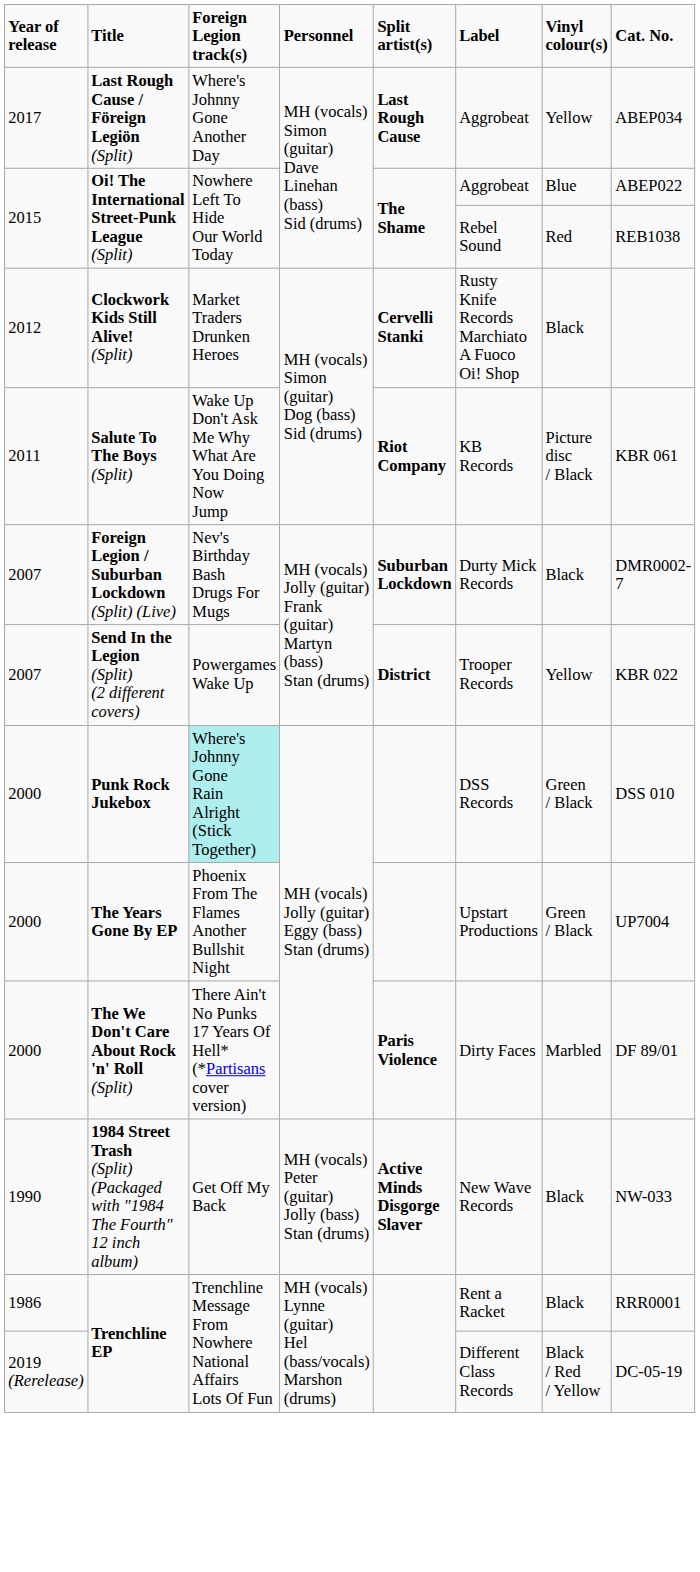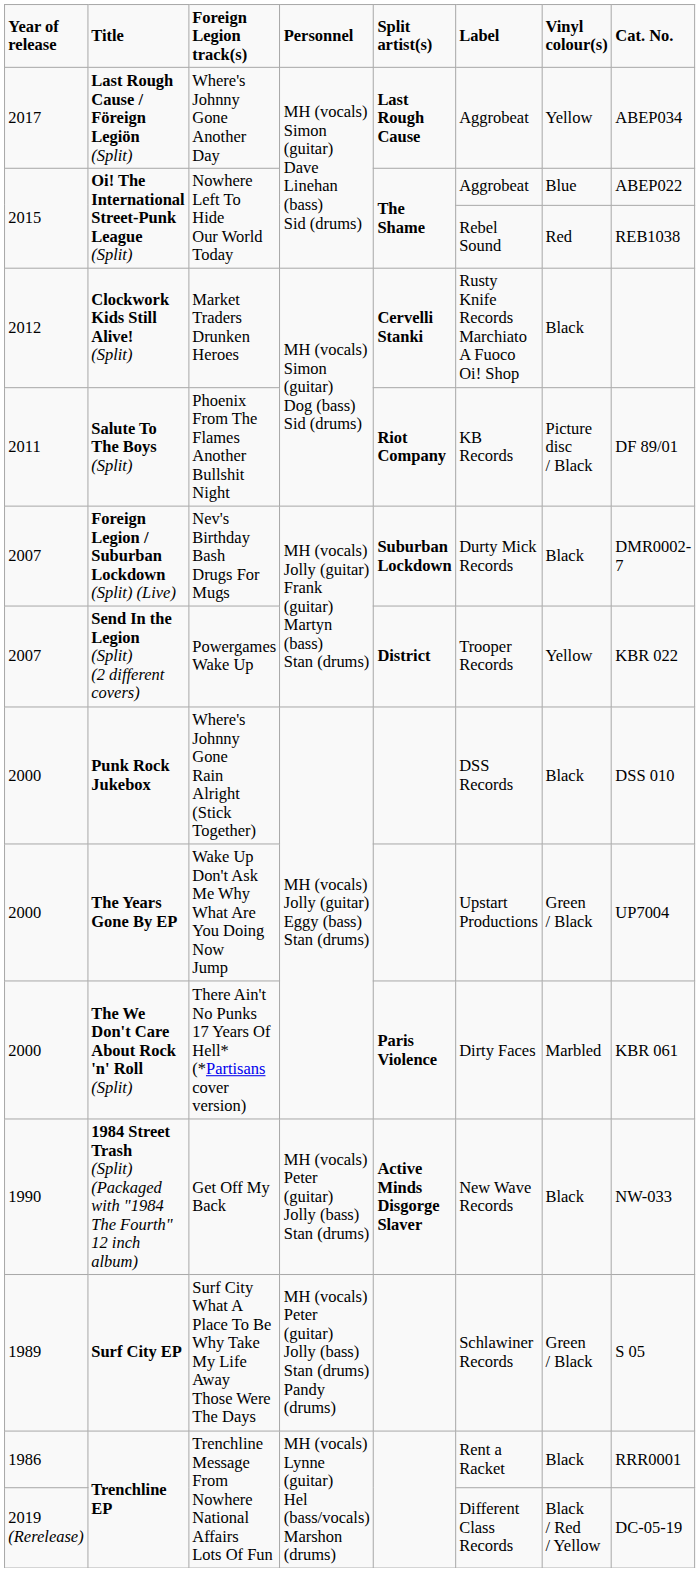 <table class="wikitable">
 <tr>
 <td><strong>Year of release</strong></td>
 <td><strong>Title</strong></td>
 <td><strong>Foreign Legion track(s)</strong></td>
 <td><strong>Personnel</strong></td>
 <td><strong>Split artist(s)</strong></td>
 <td><strong>Label</strong></td>
 <td><strong>Vinyl colour(s)</strong></td>
 <td><strong>Cat. No.</strong></td>
 </tr>
 <tr>
 <td>2017</td>
 <td><strong>Last Rough Cause / Föreign Legiön</strong><br> <em>(Split)</em></td>
 <td>Where's Johnny Gone<br> Another Day</td>
 <td rowspan="3">MH (vocals)<br> Simon (guitar)<br> Dave Linehan (bass)<br> Sid (drums)</td>
 <td><strong>Last Rough Cause</strong></td>
 <td>Aggrobeat</td>
 <td>Yellow</td>
 <td>ABEP034</td>
 </tr>
 <tr>
 <td rowspan="2">2015</td>
 <td rowspan="2"><strong>Oi! The International Street-Punk League</strong><br> <em>(Split)</em></td>
 <td rowspan="2">Nowhere Left To Hide<br> Our World Today</td>
 <td rowspan="2"><strong>The Shame</strong></td>
 <td>Aggrobeat</td>
 <td>Blue</td>
 <td>ABEP022</td>
 </tr>
 <tr>
 <td>Rebel Sound</td>
 <td>Red</td>
 <td>REB1038</td>
 </tr>
 <tr>
 <td>2012</td>
 <td><strong>Clockwork Kids Still Alive!</strong><br> <em>(Split)</em></td>
 <td>Market Traders<br> Drunken Heroes</td>
 <td rowspan="2">MH (vocals)<br> Simon (guitar)<br> Dog (bass)<br> Sid (drums)</td>
 <td><strong>Cervelli Stanki</strong></td>
 <td>Rusty Knife Records<br>Marchiato A Fuoco<br>Oi! Shop</td>
 <td>Black</td>
 <td></td>
 </tr>
 <tr>
 <td>2011</td>
 <td><strong>Salute To The Boys</strong><br> <em>(Split)</em></td>
-<td>Wake Up<br> Don't Ask Me Why<br> What Are You Doing Now<br> Jump</td>
+<td>Phoenix From The Flames<br> Another Bullshit Night</td>
 <td><strong>Riot Company</strong></td>
 <td>KB Records</td>
 <td>Picture disc<br> / Black</td>
-<td>KBR 061</td>
+<td>DF 89/01</td>
 </tr>
 <tr>
 <td>2007</td>
 <td><strong>Foreign Legion / Suburban Lockdown</strong><br> <em>(Split) (Live)</em></td>
 <td>Nev's Birthday Bash<br> Drugs For Mugs</td>
 <td rowspan="2">MH (vocals)<br> Jolly (guitar)<br> Frank (guitar)<br> Martyn (bass)<br> Stan (drums)</td>
 <td><strong>Suburban Lockdown</strong></td>
 <td>Durty Mick Records</td>
 <td>Black</td>
 <td>DMR0002-7</td>
 </tr>
 <tr>
 <td>2007</td>
 <td><strong>Send In the Legion</strong><br> <em>(Split)<br> (2 different covers)</em></td>
 <td>Powergames<br> Wake Up</td>
 <td><strong>District</strong></td>
 <td>Trooper Records</td>
 <td>Yellow</td>
 <td>KBR 022</td>
 </tr>
 <tr>
 <td>2000</td>
 <td><strong>Punk Rock Jukebox</strong></td>
-<td style="background: paleturquoise;">Where's Johnny Gone<br> Rain<br> Alright (Stick Together)</td>
+<td>Where's Johnny Gone<br> Rain<br> Alright (Stick Together)</td>
 <td rowspan="3">MH (vocals)<br> Jolly (guitar)<br> Eggy (bass)<br> Stan (drums)</td>
 <td></td>
 <td>DSS Records</td>
-<td>Green<br> / Black</td>
+<td>Black</td>
 <td>DSS 010</td>
 </tr>
 <tr>
 <td>2000</td>
 <td><strong>The Years Gone By EP</strong></td>
-<td>Phoenix From The Flames<br> Another Bullshit Night</td>
+<td>Wake Up<br> Don't Ask Me Why<br> What Are You Doing Now<br> Jump</td>
 <td></td>
 <td>Upstart Productions</td>
 <td>Green<br> / Black</td>
 <td>UP7004</td>
 </tr>
 <tr>
 <td>2000</td>
 <td><strong>The We Don't Care About Rock 'n' Roll</strong><br> <em>(Split)</em></td>
 <td>There Ain't No Punks<br> 17 Years Of Hell* (*<a href='#'>Partisans</a> cover version)</td>
 <td><strong>Paris Violence</strong></td>
 <td>Dirty Faces</td>
 <td>Marbled</td>
-<td>DF 89/01</td>
+<td>KBR 061</td>
 </tr>
 <tr>
 <td>1990</td>
 <td><strong>1984 Street Trash</strong><br> <em>(Split)<br> (Packaged with "1984 The Fourth" 12 inch album)</em></td>
 <td>Get Off My Back</td>
 <td>MH (vocals)<br> Peter (guitar)<br> Jolly (bass)<br> Stan (drums)</td>
 <td><strong>Active Minds</strong><br> <strong>Disgorge</strong><br> <strong>Slaver</strong></td>
 <td>New Wave Records</td>
 <td>Black</td>
 <td>NW-033</td>
+</tr>
+<tr>
+<td>1989</td>
+<td><strong>Surf City EP</strong></td>
+<td>Surf City<br> What A Place To Be<br> Why Take My Life Away<br> Those Were The Days</td>
+<td>MH (vocals)<br> Peter (guitar)<br> Jolly (bass)<br> Stan (drums)<br> Pandy (drums)</td>
+<td></td>
+<td>Schlawiner Records</td>
+<td>Green<br> / Black</td>
+<td>S 05</td>
 </tr>
 <tr>
 <td>1986</td>
 <td rowspan="2"><strong>Trenchline EP</strong></td>
 <td rowspan="2">Trenchline<br> Message From Nowhere<br> National Affairs<br> Lots Of Fun</td>
 <td rowspan="2">MH (vocals)<br> Lynne (guitar)<br> Hel (bass/vocals)<br> Marshon (drums)</td>
 <td rowspan="2"></td>
 <td>Rent a Racket</td>
 <td>Black</td>
 <td>RRR0001</td>
 </tr>
 <tr>
 <td>2019 <em>(Rerelease)</em></td>
 <td>Different Class Records</td>
 <td>Black<br> / Red<br> / Yellow</td>
 <td>DC-05-19</td>
 </tr>
 </table>
